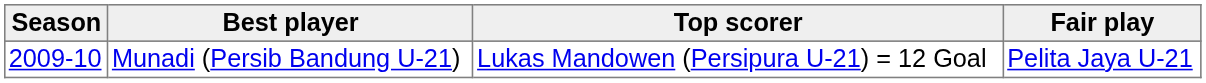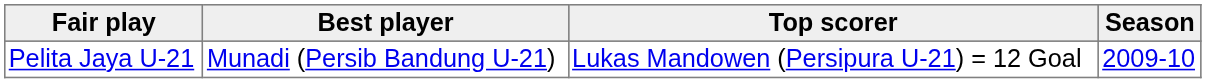 <table class="toccolours" border="1" cellpadding="2" style="border-collapse: collapse; text-align: left; width: 60%;">
 <tr style="background:#efefef; text-align: center">
-<th>Season</th>
+<th>Fair play</th>
 <th>Best player</th>
 <th>Top scorer</th>
-<th>Fair play</th>
+<th>Season</th>
 </tr>
 <tr>
-<td><a href='#'>2009-10</a></td>
+<td><a href='#'>Pelita Jaya U-21</a></td>
 <td><a href='#'>Munadi</a> (<a href='#'>Persib Bandung U-21</a>)</td>
 <td><a href='#'>Lukas Mandowen</a> (<a href='#'>Persipura U-21</a>) = 12 Goal</td>
-<td><a href='#'>Pelita Jaya U-21</a></td>
+<td><a href='#'>2009-10</a></td>
 </tr>
 </table>
